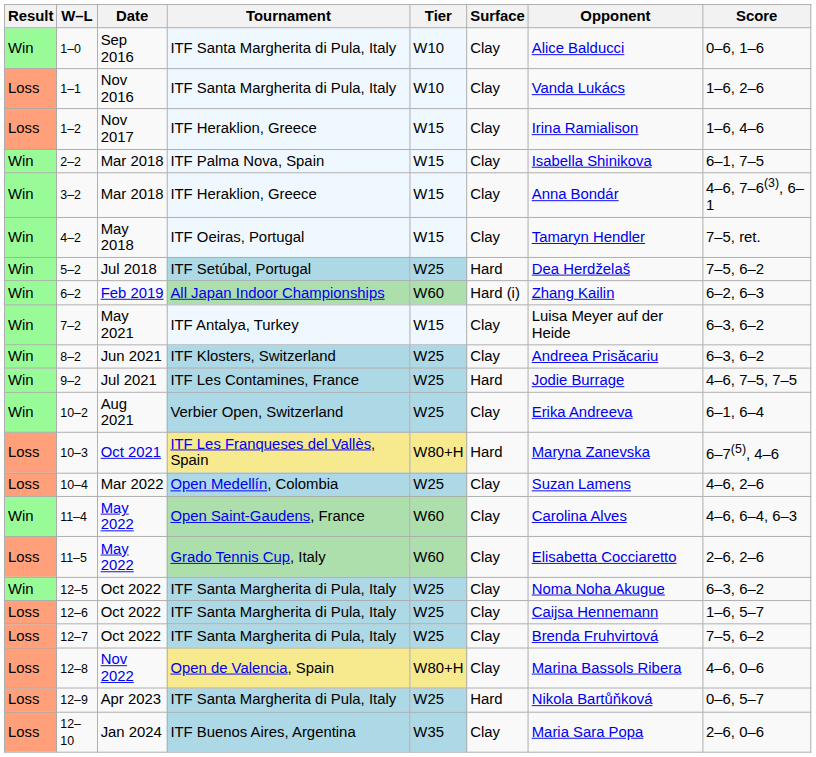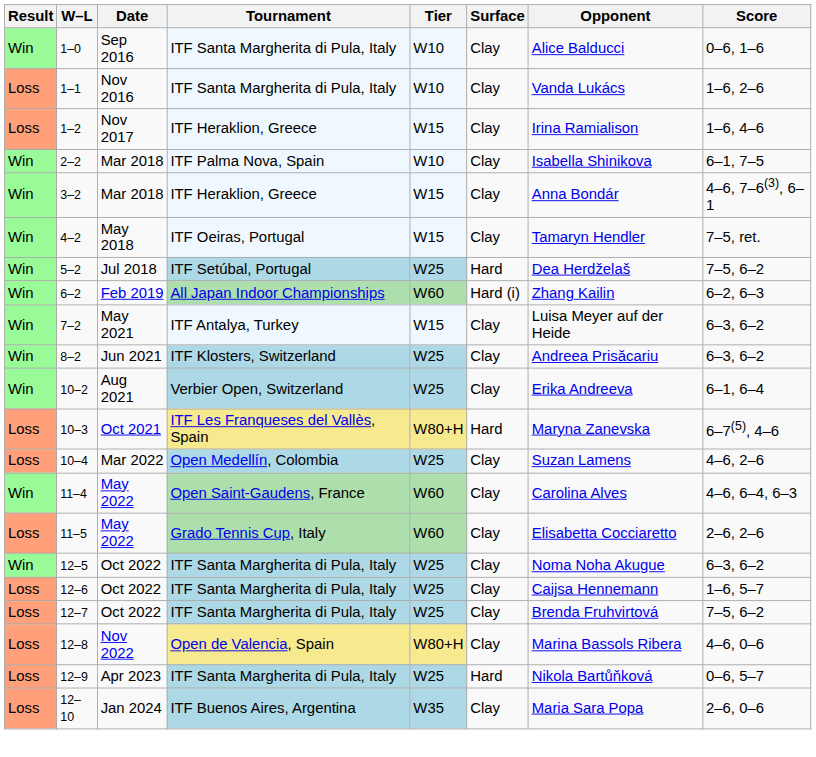 <table class="sortable wikitable">
 <tr>
 <th>Result</th>
 <th class="unsortable">W–L</th>
 <th>Date</th>
 <th>Tournament</th>
 <th>Tier</th>
 <th>Surface</th>
 <th>Opponent</th>
 <th class="unsortable">Score</th>
 </tr>
 <tr>
 <td bgcolor="98FB98">Win</td>
 <td><small>1–0</small></td>
 <td>Sep 2016</td>
 <td style="background:#f0f8ff;">ITF Santa Margherita di Pula, Italy</td>
 <td style="background:#f0f8ff;">W10</td>
 <td>Clay</td>
 <td> <a href='#'>Alice Balducci</a></td>
 <td>0–6, 1–6</td>
 </tr>
 <tr>
 <td style="background:#ffa07a;">Loss</td>
 <td><small>1–1</small></td>
 <td>Nov 2016</td>
 <td style="background:#f0f8ff;">ITF Santa Margherita di Pula, Italy</td>
 <td style="background:#f0f8ff;">W10</td>
 <td>Clay</td>
 <td> <a href='#'>Vanda Lukács</a></td>
 <td>1–6, 2–6</td>
 </tr>
 <tr>
 <td style="background:#ffa07a;">Loss</td>
 <td><small>1–2</small></td>
 <td>Nov 2017</td>
 <td style="background:#f0f8ff;">ITF Heraklion, Greece</td>
 <td style="background:#f0f8ff;">W15</td>
 <td>Clay</td>
 <td> <a href='#'>Irina Ramialison</a></td>
 <td>1–6, 4–6</td>
 </tr>
 <tr>
 <td bgcolor="98FB98">Win</td>
 <td><small>2–2</small></td>
 <td>Mar 2018</td>
 <td style="background:#f0f8ff;">ITF Palma Nova, Spain</td>
-<td style="background:#f0f8ff;">W15</td>
+<td style="background:#f0f8ff;">W10</td>
 <td>Clay</td>
 <td> <a href='#'>Isabella Shinikova</a></td>
 <td>6–1, 7–5</td>
 </tr>
 <tr>
 <td bgcolor="98FB98">Win</td>
 <td><small>3–2</small></td>
 <td>Mar 2018</td>
 <td style="background:#f0f8ff;">ITF Heraklion, Greece</td>
 <td style="background:#f0f8ff;">W15</td>
 <td>Clay</td>
 <td> <a href='#'>Anna Bondár</a></td>
 <td>4–6, 7–6<sup>(3)</sup>, 6–1</td>
 </tr>
 <tr>
 <td bgcolor="98FB98">Win</td>
 <td><small>4–2</small></td>
 <td>May 2018</td>
 <td style="background:#f0f8ff;">ITF Oeiras, Portugal</td>
 <td style="background:#f0f8ff;">W15</td>
 <td>Clay</td>
 <td> <a href='#'>Tamaryn Hendler</a></td>
 <td>7–5, ret.</td>
 </tr>
 <tr>
 <td bgcolor="98FB98">Win</td>
 <td><small>5–2</small></td>
 <td>Jul 2018</td>
 <td bgcolor="lightblue">ITF Setúbal, Portugal</td>
 <td bgcolor="lightblue">W25</td>
 <td>Hard</td>
 <td> <a href='#'>Dea Herdželaš</a></td>
 <td>7–5, 6–2</td>
 </tr>
 <tr>
 <td bgcolor="98FB98">Win</td>
 <td><small>6–2</small></td>
 <td><a href='#'>Feb 2019</a></td>
 <td style="background:#addfad;"><a href='#'>All Japan Indoor Championships</a></td>
 <td style="background:#addfad;">W60</td>
 <td>Hard (i)</td>
 <td> <a href='#'>Zhang Kailin</a></td>
 <td>6–2, 6–3</td>
 </tr>
 <tr>
 <td bgcolor="98FB98">Win</td>
 <td><small>7–2</small></td>
 <td>May 2021</td>
 <td style="background:#f0f8ff;">ITF Antalya, Turkey</td>
 <td style="background:#f0f8ff;">W15</td>
 <td>Clay</td>
 <td> Luisa Meyer auf der Heide</td>
 <td>6–3, 6–2</td>
 </tr>
 <tr>
 <td bgcolor="98FB98">Win</td>
 <td><small>8–2</small></td>
 <td>Jun 2021</td>
 <td style="background:lightblue;">ITF Klosters, Switzerland</td>
 <td style="background:lightblue;">W25</td>
 <td>Clay</td>
 <td> <a href='#'>Andreea Prisăcariu</a></td>
 <td>6–3, 6–2</td>
-</tr>
-<tr>
-<td bgcolor="98FB98">Win</td>
-<td><small>9–2</small></td>
-<td>Jul 2021</td>
-<td style="background:lightblue;">ITF Les Contamines, France</td>
-<td style="background:lightblue;">W25</td>
-<td>Hard</td>
-<td> <a href='#'>Jodie Burrage</a></td>
-<td>4–6, 7–5, 7–5</td>
 </tr>
 <tr>
 <td bgcolor="98FB98">Win</td>
 <td><small>10–2</small></td>
 <td>Aug 2021</td>
 <td style="background:lightblue;">Verbier Open, Switzerland</td>
 <td style="background:lightblue;">W25</td>
 <td>Clay</td>
 <td> <a href='#'>Erika Andreeva</a></td>
 <td>6–1, 6–4</td>
 </tr>
 <tr>
 <td bgcolor=ffa07a>Loss</td>
 <td><small>10–3</small></td>
 <td><a href='#'>Oct 2021</a></td>
 <td style="background:#f7e98e;"><a href='#'>ITF Les Franqueses del Vallès</a>, Spain</td>
 <td style="background:#f7e98e;">W80+H</td>
 <td>Hard</td>
 <td> <a href='#'>Maryna Zanevska</a></td>
 <td>6–7<sup>(5)</sup>, 4–6</td>
 </tr>
 <tr>
 <td bgcolor=ffa07a>Loss</td>
 <td><small>10–4</small></td>
 <td>Mar 2022</td>
 <td style="background:lightblue;"><a href='#'>Open Medellín</a>, Colombia</td>
 <td style="background:lightblue;">W25</td>
 <td>Clay</td>
 <td> <a href='#'>Suzan Lamens</a></td>
 <td>4–6, 2–6</td>
 </tr>
 <tr>
 <td bgcolor="98FB98">Win</td>
 <td><small>11–4</small></td>
 <td><a href='#'>May 2022</a></td>
 <td bgcolor=addfad><a href='#'>Open Saint-Gaudens</a>, France</td>
 <td bgcolor=addfad>W60</td>
 <td>Clay</td>
 <td> <a href='#'>Carolina Alves</a></td>
 <td>4–6, 6–4, 6–3</td>
 </tr>
 <tr>
 <td bgcolor=ffa07a>Loss</td>
 <td><small>11–5</small></td>
 <td><a href='#'>May 2022</a></td>
 <td bgcolor=addfad><a href='#'>Grado Tennis Cup</a>, Italy</td>
 <td bgcolor=addfad>W60</td>
 <td>Clay</td>
 <td> <a href='#'>Elisabetta Cocciaretto</a></td>
 <td>2–6, 2–6</td>
 </tr>
 <tr>
 <td bgcolor=98FB98>Win</td>
 <td><small>12–5</small></td>
 <td>Oct 2022</td>
 <td style="background:lightblue;">ITF Santa Margherita di Pula, Italy</td>
 <td style="background:lightblue;">W25</td>
 <td>Clay</td>
 <td> <a href='#'>Noma Noha Akugue</a></td>
 <td>6–3, 6–2</td>
 </tr>
 <tr>
 <td bgcolor=ffa07a>Loss</td>
 <td><small>12–6</small></td>
 <td>Oct 2022</td>
 <td style="background:lightblue;">ITF Santa Margherita di Pula, Italy</td>
 <td style="background:lightblue;">W25</td>
 <td>Clay</td>
 <td> <a href='#'>Caijsa Hennemann</a></td>
 <td>1–6, 5–7</td>
 </tr>
 <tr>
 <td bgcolor=ffa07a>Loss</td>
 <td><small>12–7</small></td>
 <td>Oct 2022</td>
 <td style="background:lightblue;">ITF Santa Margherita di Pula, Italy</td>
 <td style="background:lightblue;">W25</td>
 <td>Clay</td>
 <td> <a href='#'>Brenda Fruhvirtová</a></td>
 <td>7–5, 6–2</td>
 </tr>
 <tr>
 <td bgcolor=ffa07a>Loss</td>
 <td><small>12–8</small></td>
 <td><a href='#'>Nov 2022</a></td>
 <td style="background:#f7e98e;"><a href='#'>Open de Valencia</a>, Spain</td>
 <td style="background:#f7e98e;">W80+H</td>
 <td>Clay</td>
 <td> <a href='#'>Marina Bassols Ribera</a></td>
 <td>4–6, 0–6</td>
 </tr>
 <tr>
 <td bgcolor=ffa07a>Loss</td>
 <td><small>12–9</small></td>
 <td>Apr 2023</td>
 <td style="background:lightblue;">ITF Santa Margherita di Pula, Italy</td>
 <td style="background:lightblue;">W25</td>
 <td>Hard</td>
 <td> <a href='#'>Nikola Bartůňková</a></td>
 <td>0–6, 5–7</td>
 </tr>
 <tr>
 <td bgcolor=ffa07a>Loss</td>
 <td><small>12–10</small></td>
 <td>Jan 2024</td>
 <td style="background:lightblue;">ITF Buenos Aires, Argentina</td>
 <td style="background:lightblue;">W35</td>
 <td>Clay</td>
 <td> <a href='#'>Maria Sara Popa</a></td>
 <td>2–6, 0–6</td>
 </tr>
 </table>
